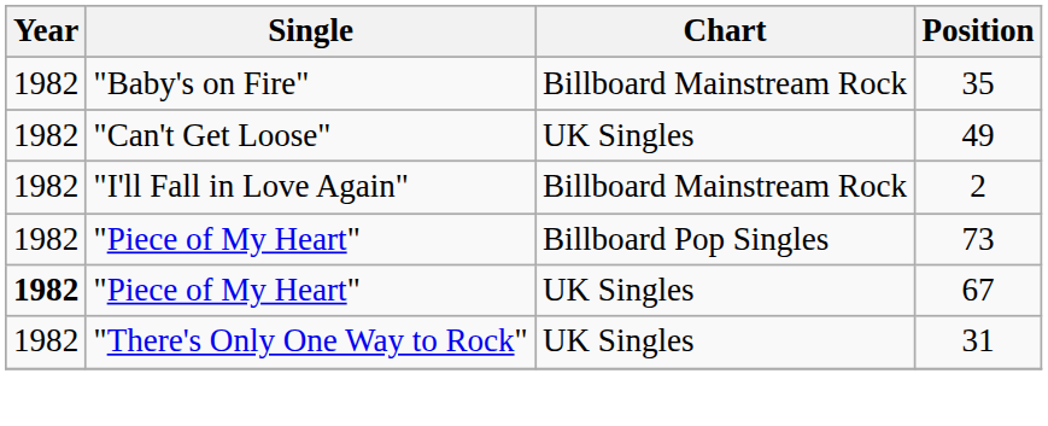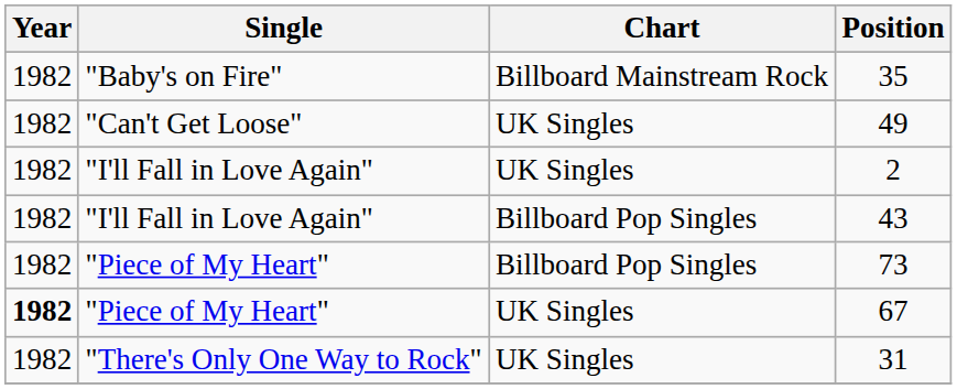 <table class="wikitable sortable" style="text-align:center;">
 <tr>
 <th>Year</th>
 <th>Single</th>
 <th>Chart</th>
 <th>Position</th>
 </tr>
 <tr>
 <td align="left">1982</td>
 <td align="left">"Baby's on Fire"</td>
 <td align="left">Billboard Mainstream Rock</td>
 <td>35</td>
 </tr>
 <tr>
 <td align="left">1982</td>
 <td align="left">"Can't Get Loose"</td>
 <td align="left">UK Singles</td>
 <td>49</td>
 </tr>
 <tr>
 <td align="left">1982</td>
 <td align="left">"I'll Fall in Love Again"</td>
-<td align="left">Billboard Mainstream Rock</td>
+<td align="left">UK Singles</td>
 <td>2</td>
+</tr>
+<tr>
+<td align="left">1982</td>
+<td align="left">"I'll Fall in Love Again"</td>
+<td align="left">Billboard Pop Singles</td>
+<td>43</td>
 </tr>
 <tr>
 <td align="left">1982</td>
 <td align="left">"<a href='#'>Piece of My Heart</a>"</td>
 <td align="left">Billboard Pop Singles</td>
 <td>73</td>
 </tr>
 <tr>
 <td align="left"><strong>1982</strong></td>
 <td align="left">"<a href='#'>Piece of My Heart</a>"</td>
 <td align="left">UK Singles</td>
 <td>67</td>
 </tr>
 <tr>
 <td align="left">1982</td>
 <td align="left">"<a href='#'>There's Only One Way to Rock</a>"</td>
 <td align="left">UK Singles</td>
 <td>31</td>
 </tr>
 <tr>
 </tr>
 </table>
